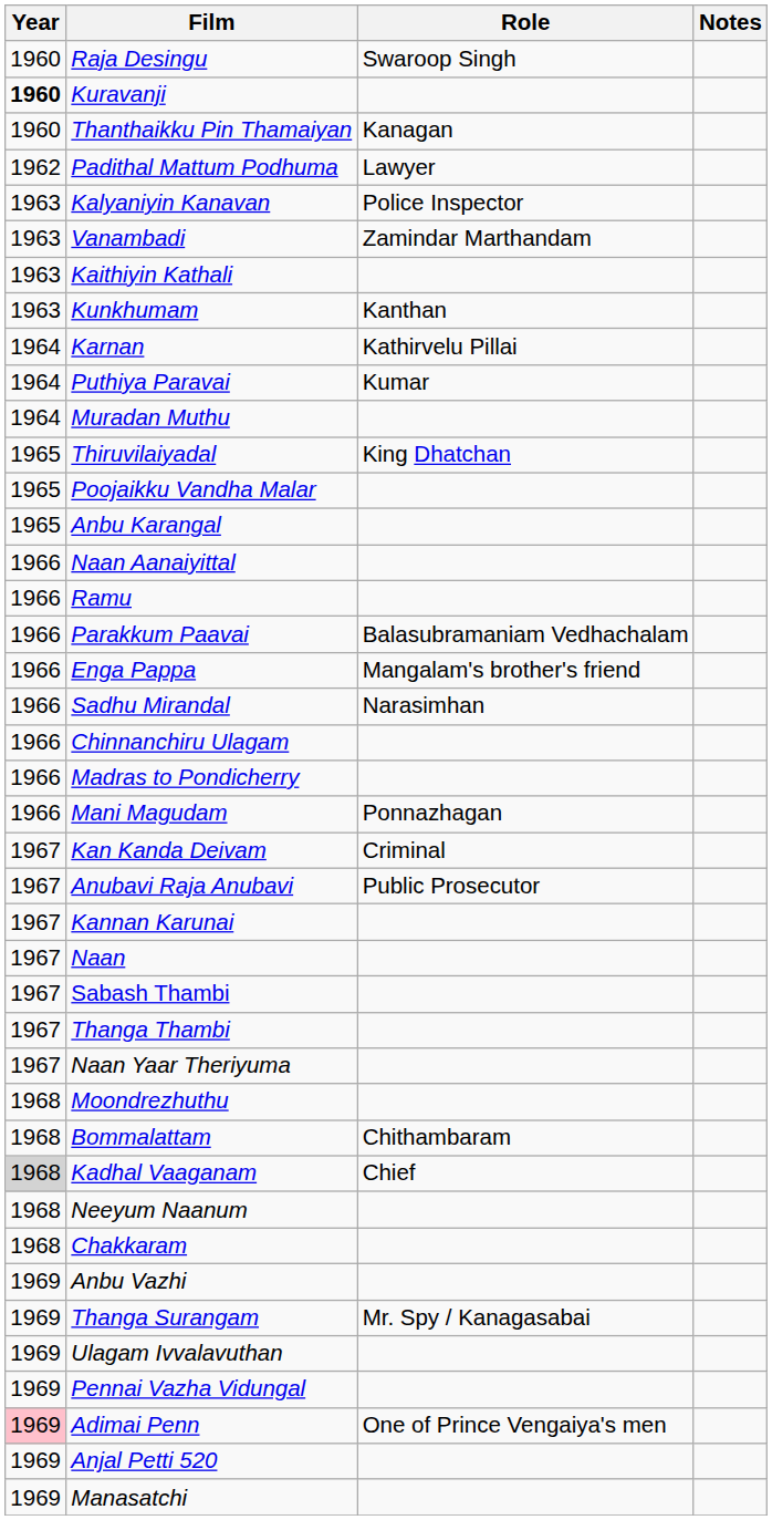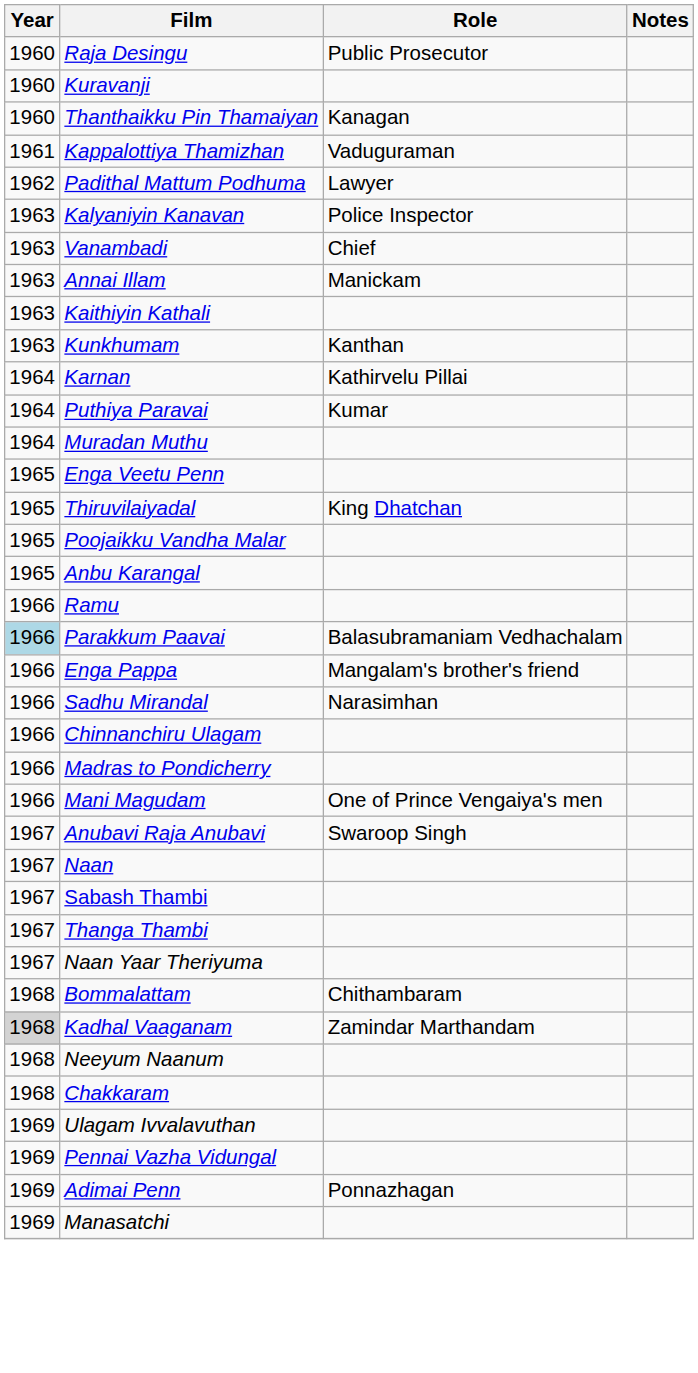 <table class="wikitable sortable">
 <tr>
 <th>Year</th>
 <th>Film</th>
 <th>Role</th>
 <th>Notes</th>
 </tr>
 <tr>
 <td>1960</td>
 <td><em><a href='#'>Raja Desingu</a></em></td>
-<td>Swaroop Singh</td>
+<td>Public Prosecutor</td>
 <td></td>
 </tr>
 <tr>
-<td><strong>1960</strong></td>
+<td>1960</td>
 <td><em><a href='#'>Kuravanji</a></em></td>
 <td></td>
 <td></td>
 </tr>
 <tr>
 <td>1960</td>
 <td><em><a href='#'>Thanthaikku Pin Thamaiyan</a></em></td>
 <td>Kanagan</td>
+<td></td>
+</tr>
+<tr>
+<td>1961</td>
+<td><em><a href='#'>Kappalottiya Thamizhan</a></em></td>
+<td>Vaduguraman</td>
 <td></td>
 </tr>
 <tr>
 <td>1962</td>
 <td><em><a href='#'>Padithal Mattum Podhuma</a></em></td>
 <td>Lawyer</td>
 <td></td>
 </tr>
 <tr>
 <td>1963</td>
 <td><em><a href='#'>Kalyaniyin Kanavan</a></em></td>
 <td>Police Inspector</td>
 <td></td>
 </tr>
 <tr>
 <td>1963</td>
 <td><em><a href='#'>Vanambadi</a></em></td>
-<td>Zamindar Marthandam</td>
+<td>Chief</td>
+<td></td>
+</tr>
+<tr>
+<td>1963</td>
+<td><em><a href='#'>Annai Illam</a></em></td>
+<td>Manickam</td>
 <td></td>
 </tr>
 <tr>
 <td>1963</td>
 <td><em><a href='#'>Kaithiyin Kathali</a></em></td>
 <td></td>
 <td></td>
 </tr>
 <tr>
 <td>1963</td>
 <td><em><a href='#'>Kunkhumam</a></em></td>
 <td>Kanthan</td>
 <td></td>
 </tr>
 <tr>
 <td>1964</td>
 <td><em><a href='#'>Karnan</a></em></td>
 <td>Kathirvelu Pillai</td>
 <td></td>
 </tr>
 <tr>
 <td>1964</td>
 <td><em><a href='#'>Puthiya Paravai</a></em></td>
 <td>Kumar</td>
 <td></td>
 </tr>
 <tr>
 <td>1964</td>
 <td><em><a href='#'>Muradan Muthu</a></em></td>
 <td></td>
 <td></td>
 </tr>
 <tr>
 <td>1965</td>
+<td><em><a href='#'>Enga Veetu Penn</a></em></td>
+<td></td>
+<td></td>
+</tr>
+<tr>
+<td>1965</td>
 <td><em><a href='#'>Thiruvilaiyadal</a></em></td>
 <td>King <a href='#'>Dhatchan</a></td>
 <td></td>
 </tr>
 <tr>
 <td>1965</td>
 <td><em><a href='#'>Poojaikku Vandha Malar</a></em></td>
 <td></td>
 <td></td>
 </tr>
 <tr>
 <td>1965</td>
 <td><em><a href='#'>Anbu Karangal</a></em></td>
 <td></td>
 <td></td>
 </tr>
 <tr>
 <td>1966</td>
-<td><em><a href='#'>Naan Aanaiyittal</a></em></td>
-<td></td>
-<td></td>
-</tr>
-<tr>
-<td>1966</td>
 <td><em><a href='#'>Ramu</a></em></td>
 <td></td>
 <td></td>
 </tr>
 <tr>
-<td>1966</td>
+<td style="background: lightblue;">1966</td>
 <td><em><a href='#'>Parakkum Paavai</a></em></td>
 <td>Balasubramaniam Vedhachalam</td>
 <td></td>
 </tr>
 <tr>
 <td>1966</td>
 <td><em><a href='#'>Enga Pappa</a></em></td>
 <td>Mangalam's brother's friend</td>
 <td></td>
 </tr>
 <tr>
 <td>1966</td>
 <td><em><a href='#'>Sadhu Mirandal</a></em></td>
 <td>Narasimhan</td>
 <td></td>
 </tr>
 <tr>
 <td>1966</td>
 <td><em><a href='#'>Chinnanchiru Ulagam</a></em></td>
 <td></td>
 <td></td>
 </tr>
 <tr>
 <td>1966</td>
 <td><em><a href='#'>Madras to Pondicherry</a></em></td>
 <td></td>
 <td></td>
 </tr>
 <tr>
 <td>1966</td>
 <td><em><a href='#'>Mani Magudam</a></em></td>
-<td>Ponnazhagan</td>
-<td></td>
-</tr>
-<tr>
-<td>1967</td>
-<td><em><a href='#'>Kan Kanda Deivam</a></em></td>
-<td>Criminal</td>
+<td>One of Prince Vengaiya's men</td>
 <td></td>
 </tr>
 <tr>
 <td>1967</td>
 <td><em><a href='#'>Anubavi Raja Anubavi</a></em></td>
-<td>Public Prosecutor</td>
-<td></td>
-</tr>
-<tr>
-<td>1967</td>
-<td><em><a href='#'>Kannan Karunai</a></em></td>
-<td></td>
+<td>Swaroop Singh</td>
 <td></td>
 </tr>
 <tr>
 <td>1967</td>
 <td><em><a href='#'>Naan</a></em></td>
 <td></td>
 <td></td>
 </tr>
 <tr>
 <td>1967</td>
 <td><a href='#'>Sabash Thambi</a></td>
 <td></td>
 <td></td>
 </tr>
 <tr>
 <td>1967</td>
 <td><em><a href='#'>Thanga Thambi</a></em></td>
 <td></td>
 <td></td>
 </tr>
 <tr>
 <td>1967</td>
 <td><em>Naan Yaar Theriyuma</em></td>
 <td></td>
 <td></td>
 </tr>
 <tr>
 <td>1968</td>
-<td><em><a href='#'>Moondrezhuthu</a></em></td>
-<td></td>
-<td></td>
-</tr>
-<tr>
-<td>1968</td>
 <td><em><a href='#'>Bommalattam</a></em></td>
 <td>Chithambaram</td>
 <td></td>
 </tr>
 <tr>
 <td style="background: lightgrey;">1968</td>
 <td><em><a href='#'>Kadhal Vaaganam</a></em></td>
-<td>Chief</td>
+<td>Zamindar Marthandam</td>
 <td></td>
 </tr>
 <tr>
 <td>1968</td>
 <td><em>Neeyum Naanum</em></td>
 <td></td>
 <td></td>
 </tr>
 <tr>
 <td>1968</td>
 <td><em><a href='#'>Chakkaram</a></em></td>
 <td></td>
 <td></td>
 </tr>
 <tr>
 <td>1969</td>
-<td><em>Anbu Vazhi</em></td>
-<td></td>
-<td></td>
-</tr>
-<tr>
-<td>1969</td>
-<td><em><a href='#'>Thanga Surangam</a></em></td>
-<td>Mr. Spy / Kanagasabai</td>
-<td></td>
-</tr>
-<tr>
-<td>1969</td>
 <td><em>Ulagam Ivvalavuthan</em></td>
 <td></td>
 <td></td>
 </tr>
 <tr>
 <td>1969</td>
 <td><em><a href='#'>Pennai Vazha Vidungal</a></em></td>
 <td></td>
 <td></td>
 </tr>
 <tr>
-<td style="background: pink;">1969</td>
+<td>1969</td>
 <td><em><a href='#'>Adimai Penn</a></em></td>
-<td>One of Prince Vengaiya's men</td>
-<td></td>
-</tr>
-<tr>
-<td>1969</td>
-<td><em><a href='#'>Anjal Petti 520</a></em></td>
-<td></td>
+<td>Ponnazhagan</td>
 <td></td>
 </tr>
 <tr>
 <td>1969</td>
 <td><em>Manasatchi</em></td>
 <td></td>
 <td></td>
 </tr>
 <tr>
 </tr>
 </table>
